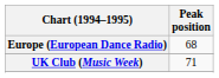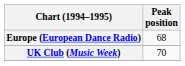 <table class="wikitable sortable plainrowheaders" style="text-align:center">
 <tr>
 <th scope="col">Chart (1994–1995)</th>
 <th scope="col">Peak<br>position</th>
 </tr>
 <tr>
 <th scope="row">Europe (<a href='#'>European Dance Radio</a>)</th>
 <td>68</td>
 </tr>
 <tr>
 </tr>
 <tr>
 </tr>
 <tr>
 </tr>
 <tr>
 </tr>
 <tr>
 <th scope="row"><a href='#'>UK Club</a> (<em><a href='#'>Music Week</a></em>)</th>
-<td>71</td>
+<td>70</td>
 </tr>
 <tr>
 </tr>
 <tr>
 </tr>
 <tr>
 </tr>
 </table>
